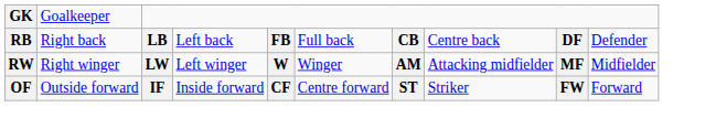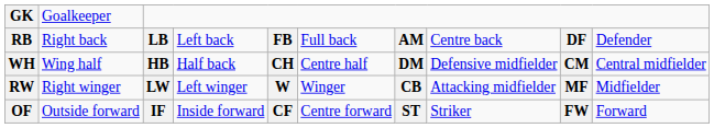 <table class="wikitable">
 <tr>
 <th>GK</th>
 <td><a href='#'>Goalkeeper</a></td>
 </tr>
 <tr>
 <th>RB</th>
 <td><a href='#'>Right back</a></td>
 <th>LB</th>
 <td><a href='#'>Left back</a></td>
 <th>FB</th>
 <td><a href='#'>Full back</a></td>
-<th>CB</th>
+<th>AM</th>
 <td><a href='#'>Centre back</a></td>
 <th>DF</th>
 <td><a href='#'>Defender</a></td>
+</tr>
+<tr>
+<th>WH</th>
+<td><a href='#'>Wing half</a></td>
+<th>HB</th>
+<td><a href='#'>Half back</a></td>
+<th>CH</th>
+<td><a href='#'>Centre half</a></td>
+<th>DM</th>
+<td><a href='#'>Defensive midfielder</a></td>
+<th>CM</th>
+<td><a href='#'>Central midfielder</a></td>
 </tr>
 <tr>
 <th>RW</th>
 <td><a href='#'>Right winger</a></td>
 <th>LW</th>
 <td><a href='#'>Left winger</a></td>
 <th>W</th>
 <td><a href='#'>Winger</a></td>
-<th>AM</th>
+<th>CB</th>
 <td><a href='#'>Attacking midfielder</a></td>
 <th>MF</th>
 <td><a href='#'>Midfielder</a></td>
 </tr>
 <tr>
 <th>OF</th>
 <td><a href='#'>Outside forward</a></td>
 <th>IF</th>
 <td><a href='#'>Inside forward</a></td>
 <th>CF</th>
 <td><a href='#'>Centre forward</a></td>
 <th>ST</th>
 <td><a href='#'>Striker</a></td>
 <th>FW</th>
 <td><a href='#'>Forward</a></td>
 </tr>
 </table>
